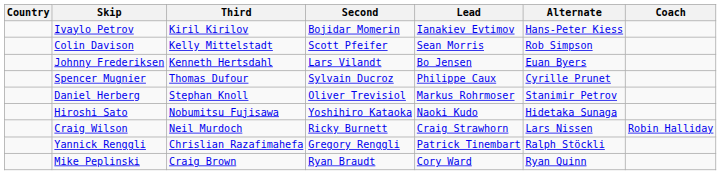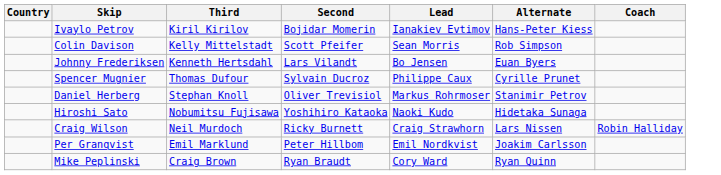 <table class=wikitable>
 <tr>
 <th>Country</th>
 <th>Skip</th>
 <th>Third</th>
 <th>Second</th>
 <th>Lead</th>
 <th>Alternate</th>
 <th>Coach</th>
 </tr>
 <tr>
 <td></td>
 <td><a href='#'>Ivaylo Petrov</a></td>
 <td><a href='#'>Kiril Kirilov</a></td>
 <td><a href='#'>Bojidar Momerin</a></td>
 <td><a href='#'>Ianakiev Evtimov</a></td>
 <td><a href='#'>Hans-Peter Kiess</a></td>
 <td></td>
 </tr>
 <tr>
 <td></td>
 <td><a href='#'>Colin Davison</a></td>
 <td><a href='#'>Kelly Mittelstadt</a></td>
 <td><a href='#'>Scott Pfeifer</a></td>
 <td><a href='#'>Sean Morris</a></td>
 <td><a href='#'>Rob Simpson</a></td>
 <td></td>
 </tr>
 <tr>
 <td></td>
 <td><a href='#'>Johnny Frederiksen</a></td>
 <td><a href='#'>Kenneth Hertsdahl</a></td>
 <td><a href='#'>Lars Vilandt</a></td>
 <td><a href='#'>Bo Jensen</a></td>
 <td><a href='#'>Euan Byers</a></td>
 <td></td>
 </tr>
 <tr>
 <td></td>
 <td><a href='#'>Spencer Mugnier</a></td>
 <td><a href='#'>Thomas Dufour</a></td>
 <td><a href='#'>Sylvain Ducroz</a></td>
 <td><a href='#'>Philippe Caux</a></td>
 <td><a href='#'>Cyrille Prunet</a></td>
 <td></td>
 </tr>
 <tr>
 <td></td>
 <td><a href='#'>Daniel Herberg</a></td>
 <td><a href='#'>Stephan Knoll</a></td>
 <td><a href='#'>Oliver Trevisiol</a></td>
 <td><a href='#'>Markus Rohrmoser</a></td>
 <td><a href='#'>Stanimir Petrov</a></td>
 <td></td>
 </tr>
 <tr>
 <td></td>
 <td><a href='#'>Hiroshi Sato</a></td>
 <td><a href='#'>Nobumitsu Fujisawa</a></td>
 <td><a href='#'>Yoshihiro Kataoka</a></td>
 <td><a href='#'>Naoki Kudo</a></td>
 <td><a href='#'>Hidetaka Sunaga</a></td>
 <td></td>
 </tr>
 <tr>
 <td></td>
 <td><a href='#'>Craig Wilson</a></td>
 <td><a href='#'>Neil Murdoch</a></td>
 <td><a href='#'>Ricky Burnett</a></td>
 <td><a href='#'>Craig Strawhorn</a></td>
 <td><a href='#'>Lars Nissen</a></td>
 <td><a href='#'>Robin Halliday</a></td>
 </tr>
 <tr>
 <td></td>
-<td><a href='#'>Yannick Renggli</a></td>
-<td><a href='#'>Chrislian Razafimahefa</a></td>
-<td><a href='#'>Gregory Renggli</a></td>
-<td><a href='#'>Patrick Tinembart</a></td>
-<td><a href='#'>Ralph Stöckli</a></td>
+<td><a href='#'>Per Granqvist</a></td>
+<td><a href='#'>Emil Marklund</a></td>
+<td><a href='#'>Peter Hillbom</a></td>
+<td><a href='#'>Emil Nordkvist</a></td>
+<td><a href='#'>Joakim Carlsson</a></td>
 <td></td>
 </tr>
 <tr>
 <td></td>
 <td><a href='#'>Mike Peplinski</a></td>
 <td><a href='#'>Craig Brown</a></td>
 <td><a href='#'>Ryan Braudt</a></td>
 <td><a href='#'>Cory Ward</a></td>
 <td><a href='#'>Ryan Quinn</a></td>
 <td></td>
 </tr>
 </table>
